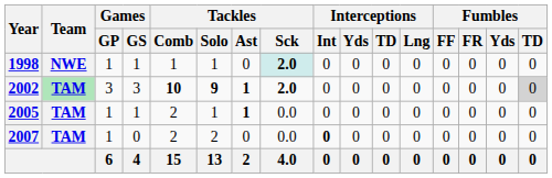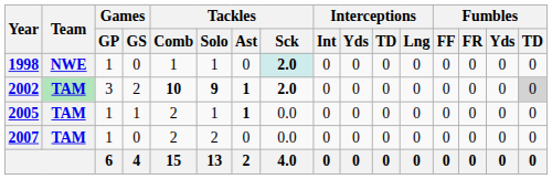 <table class="wikitable" style="text-align:center">
 <tr>
 <th rowspan="2">Year</th>
 <th rowspan="2">Team</th>
 <th colspan="2">Games</th>
 <th colspan="4">Tackles</th>
 <th colspan="4">Interceptions</th>
 <th colspan="4">Fumbles</th>
 </tr>
 <tr>
 <th>GP</th>
 <th>GS</th>
 <th>Comb</th>
 <th>Solo</th>
 <th>Ast</th>
 <th>Sck</th>
 <th>Int</th>
 <th>Yds</th>
 <th>TD</th>
 <th>Lng</th>
 <th>FF</th>
 <th>FR</th>
 <th>Yds</th>
 <th>TD</th>
 </tr>
 <tr>
 <th><a href='#'>1998</a></th>
 <th><a href='#'>NWE</a></th>
 <td>1</td>
-<td>1</td>
+<td>0</td>
 <td>1</td>
 <td>1</td>
 <td>0</td>
 <td style="background:#cfecec; width:3em;"><strong>2.0</strong></td>
 <td>0</td>
 <td>0</td>
 <td>0</td>
 <td>0</td>
 <td>0</td>
 <td>0</td>
 <td>0</td>
 <td>0</td>
 </tr>
 <tr>
 <th><a href='#'>2002</a></th>
 <th style="background:#afe6ba; width:3em;"><a href='#'>TAM</a></th>
 <td>3</td>
-<td>3</td>
+<td>2</td>
 <td><strong>10</strong></td>
 <td><strong>9</strong></td>
 <td><strong>1</strong></td>
 <td><strong>2.0</strong></td>
 <td>0</td>
 <td>0</td>
 <td>0</td>
 <td>0</td>
 <td>0</td>
 <td>0</td>
 <td>0</td>
 <td style="background: lightgrey;">0</td>
 </tr>
 <tr>
 <th><a href='#'>2005</a></th>
 <th><a href='#'>TAM</a></th>
 <td>1</td>
 <td>1</td>
 <td>2</td>
 <td>1</td>
 <td><strong>1</strong></td>
 <td>0.0</td>
 <td>0</td>
 <td>0</td>
 <td>0</td>
 <td>0</td>
 <td>0</td>
 <td>0</td>
 <td>0</td>
 <td>0</td>
 </tr>
 <tr>
 <th><a href='#'>2007</a></th>
 <th><a href='#'>TAM</a></th>
 <td>1</td>
 <td>0</td>
 <td>2</td>
 <td>2</td>
 <td>0</td>
 <td>0.0</td>
-<td><strong>0</strong></td>
+<td>0</td>
 <td>0</td>
 <td>0</td>
 <td>0</td>
 <td>0</td>
 <td>0</td>
 <td>0</td>
 <td>0</td>
 </tr>
 <tr>
 <th colspan="2"></th>
 <th>6</th>
 <th>4</th>
 <th>15</th>
 <th>13</th>
 <th>2</th>
 <th>4.0</th>
 <th>0</th>
 <th>0</th>
 <th>0</th>
 <th>0</th>
 <th>0</th>
 <th>0</th>
 <th>0</th>
 <th>0</th>
 </tr>
 </table>
